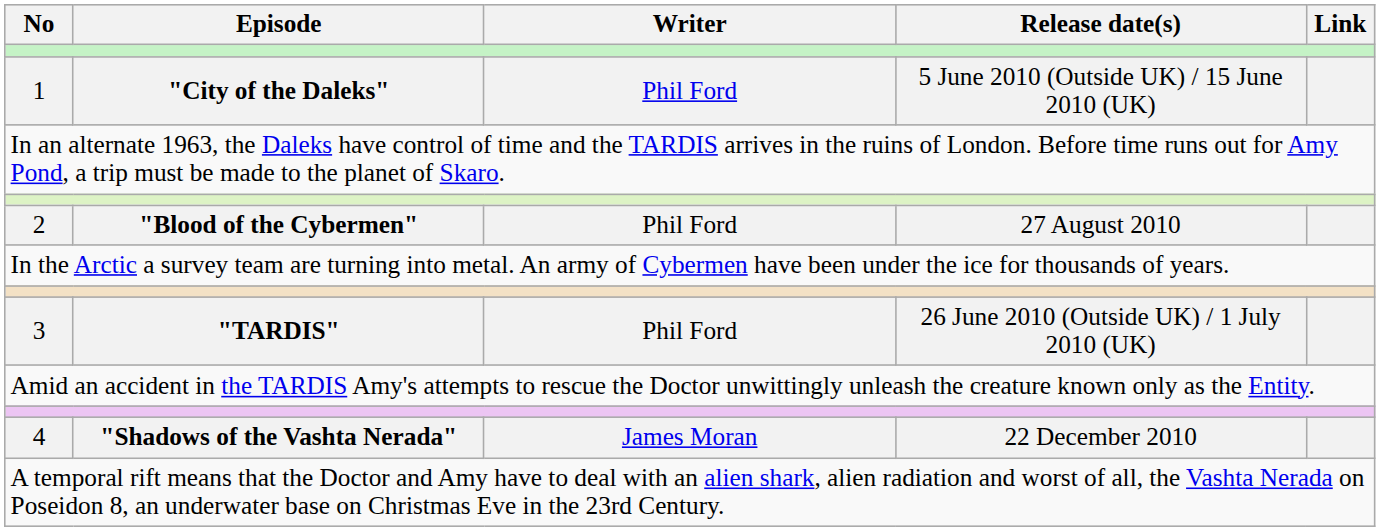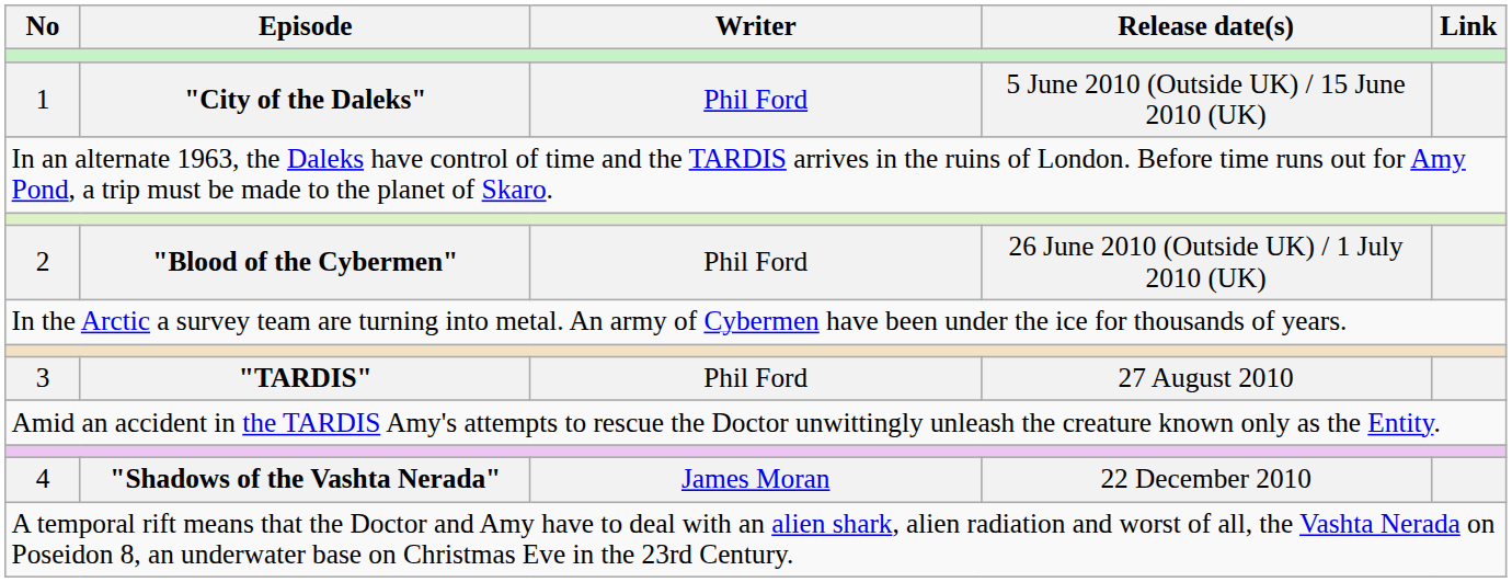 <table class="wikitable">
 <tr style="text-align: center;">
 <th style="width:5%;">No</th>
 <th style="width:30%;">Episode</th>
 <th style="width:30%;">Writer</th>
 <th style="width:30%;">Release date(s)</th>
 <th style="width:5%;">Link</th>
 </tr>
 <tr>
 <td colspan="6" style="background:#c5f3c6;"></td>
 </tr>
 <tr style="background:#f2f2f2; text-align:center;">
 <td>1</td>
 <td><strong>"City of the Daleks"</strong></td>
 <td><a href='#'>Phil Ford</a></td>
 <td>5 June 2010 (Outside UK) / 15 June 2010 (UK)</td>
 <td></td>
 </tr>
 <tr>
 <td colspan="6" style="border: none; vertical-align: top;">In an alternate 1963, the <a href='#'>Daleks</a> have control of time and the <a href='#'>TARDIS</a> arrives in the ruins of London. Before time runs out for <a href='#'>Amy Pond</a>, a trip must be made to the planet of <a href='#'>Skaro</a>.</td>
 </tr>
 <tr>
 <td colspan="6" style="background:#ddf3c5;"></td>
 </tr>
 <tr style="background:#f2f2f2; text-align:center;">
 <td>2</td>
 <td><strong>"Blood of the Cybermen"</strong></td>
 <td>Phil Ford</td>
-<td>27 August 2010</td>
+<td>26 June 2010 (Outside UK) / 1 July 2010 (UK)</td>
 <td></td>
 </tr>
 <tr>
 <td colspan="6" style="border: none; vertical-align: top;">In the <a href='#'>Arctic</a> a survey team are turning into metal. An army of <a href='#'>Cybermen</a> have been under the ice for thousands of years.</td>
 </tr>
 <tr>
 <td colspan="6" style="background:#f3e1c5;"></td>
 </tr>
 <tr style="background:#f2f2f2; text-align:center;">
 <td>3</td>
 <td><strong>"TARDIS"</strong></td>
 <td>Phil Ford</td>
-<td>26 June 2010 (Outside UK) / 1 July 2010 (UK)</td>
+<td>27 August 2010</td>
 <td></td>
 </tr>
 <tr>
 <td colspan="6" style="border: none; vertical-align: top;">Amid an accident in <a href='#'>the TARDIS</a> Amy's attempts to rescue the Doctor unwittingly unleash the creature known only as the <a href='#'>Entity</a>.</td>
 </tr>
 <tr>
 <td colspan="6" style="background:#ecc5f3;"></td>
 </tr>
 <tr style="background:#f2f2f2; text-align:center;">
 <td>4</td>
 <td><strong>"Shadows of the Vashta Nerada"</strong></td>
 <td><a href='#'>James Moran</a></td>
 <td>22 December 2010</td>
 <td></td>
 </tr>
 <tr>
 <td colspan="6" style="border: none; vertical-align: top;">A temporal rift means that the Doctor and Amy have to deal with an <a href='#'>alien shark</a>, alien radiation and worst of all, the <a href='#'>Vashta Nerada</a> on Poseidon 8, an underwater base on Christmas Eve in the 23rd Century.</td>
 </tr>
 </table>
